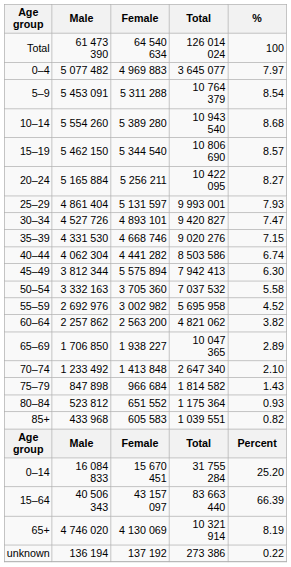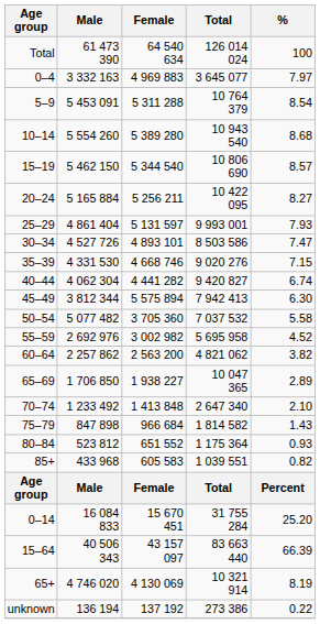 <table class="wikitable">
 <tr>
 <th width="50pt">Age group</th>
 <th width="80pt">Male</th>
 <th width="80pt">Female</th>
 <th width="80pt">Total</th>
 <th width="80pt">%</th>
 </tr>
 <tr>
 <td align="right">Total</td>
 <td align="right">61 473 390</td>
 <td align="right">64 540 634</td>
 <td align="right">126 014 024</td>
 <td align="right">100</td>
 </tr>
 <tr>
 <td align="right">0–4</td>
-<td align="right">5 077 482</td>
+<td align="right">3 332 163</td>
 <td align="right">4 969 883</td>
 <td align="right">3 645 077</td>
 <td align="right">7.97</td>
 </tr>
 <tr>
 <td align="right">5–9</td>
 <td align="right">5 453 091</td>
 <td align="right">5 311 288</td>
 <td align="right">10 764 379</td>
 <td align="right">8.54</td>
 </tr>
 <tr>
 <td align="right">10–14</td>
 <td align="right">5 554 260</td>
 <td align="right">5 389 280</td>
 <td align="right">10 943 540</td>
 <td align="right">8.68</td>
 </tr>
 <tr>
 <td align="right">15–19</td>
 <td align="right">5 462 150</td>
 <td align="right">5 344 540</td>
 <td align="right">10 806 690</td>
 <td align="right">8.57</td>
 </tr>
 <tr>
 <td align="right">20–24</td>
 <td align="right">5 165 884</td>
 <td align="right">5 256 211</td>
 <td align="right">10 422 095</td>
 <td align="right">8.27</td>
 </tr>
 <tr>
 <td align="right">25–29</td>
 <td align="right">4 861 404</td>
 <td align="right">5 131 597</td>
 <td align="right">9 993 001</td>
 <td align="right">7.93</td>
 </tr>
 <tr>
 <td align="right">30–34</td>
 <td align="right">4 527 726</td>
 <td align="right">4 893 101</td>
-<td align="right">9 420 827</td>
+<td align="right">8 503 586</td>
 <td align="right">7.47</td>
 </tr>
 <tr>
 <td align="right">35–39</td>
 <td align="right">4 331 530</td>
 <td align="right">4 668 746</td>
 <td align="right">9 020 276</td>
 <td align="right">7.15</td>
 </tr>
 <tr>
 <td align="right">40–44</td>
 <td align="right">4 062 304</td>
 <td align="right">4 441 282</td>
-<td align="right">8 503 586</td>
+<td align="right">9 420 827</td>
 <td align="right">6.74</td>
 </tr>
 <tr>
 <td align="right">45–49</td>
 <td align="right">3 812 344</td>
 <td align="right">5 575 894</td>
 <td align="right">7 942 413</td>
 <td align="right">6.30</td>
 </tr>
 <tr>
 <td align="right">50–54</td>
-<td align="right">3 332 163</td>
+<td align="right">5 077 482</td>
 <td align="right">3 705 360</td>
 <td align="right">7 037 532</td>
 <td align="right">5.58</td>
 </tr>
 <tr>
 <td align="right">55–59</td>
 <td align="right">2 692 976</td>
 <td align="right">3 002 982</td>
 <td align="right">5 695 958</td>
 <td align="right">4.52</td>
 </tr>
 <tr>
 <td align="right">60–64</td>
 <td align="right">2 257 862</td>
 <td align="right">2 563 200</td>
 <td align="right">4 821 062</td>
 <td align="right">3.82</td>
 </tr>
 <tr>
 <td align="right">65–69</td>
 <td align="right">1 706 850</td>
 <td align="right">1 938 227</td>
 <td align="right">10 047 365</td>
 <td align="right">2.89</td>
 </tr>
 <tr>
 <td align="right">70–74</td>
 <td align="right">1 233 492</td>
 <td align="right">1 413 848</td>
 <td align="right">2 647 340</td>
 <td align="right">2.10</td>
 </tr>
 <tr>
 <td align="right">75–79</td>
 <td align="right">847 898</td>
 <td align="right">966 684</td>
 <td align="right">1 814 582</td>
 <td align="right">1.43</td>
 </tr>
 <tr>
 <td align="right">80–84</td>
 <td align="right">523 812</td>
 <td align="right">651 552</td>
 <td align="right">1 175 364</td>
 <td align="right">0.93</td>
 </tr>
 <tr>
 <td align="right">85+</td>
 <td align="right">433 968</td>
 <td align="right">605 583</td>
 <td align="right">1 039 551</td>
 <td align="right">0.82</td>
 </tr>
 <tr>
 <th width="50">Age group</th>
 <th width="80pt">Male</th>
 <th width="80">Female</th>
 <th width="80">Total</th>
 <th width="50">Percent</th>
 </tr>
 <tr>
 <td align="right">0–14</td>
 <td align="right">16 084 833</td>
 <td align="right">15 670 451</td>
 <td align="right">31 755 284</td>
 <td align="right">25.20</td>
 </tr>
 <tr>
 <td align="right">15–64</td>
 <td align="right">40 506 343</td>
 <td align="right">43 157 097</td>
 <td align="right">83 663 440</td>
 <td align="right">66.39</td>
 </tr>
 <tr>
 <td align="right">65+</td>
 <td align="right">4 746 020</td>
 <td align="right">4 130 069</td>
 <td align="right">10 321 914</td>
 <td align="right">8.19</td>
 </tr>
 <tr>
 <td align="right">unknown</td>
 <td align="right">136 194</td>
 <td align="right">137 192</td>
 <td align="right">273 386</td>
 <td align="right">0.22</td>
 </tr>
 <tr>
 </tr>
 </table>
